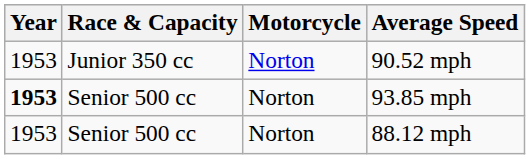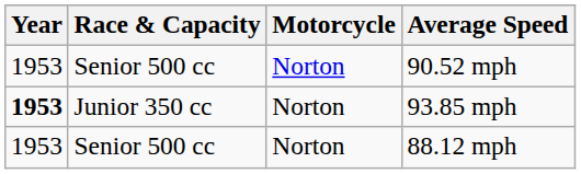 <table class="wikitable">
 <tr style="background:#CCCCCC;">
 <th>Year</th>
 <th>Race & Capacity</th>
 <th>Motorcycle</th>
 <th>Average Speed</th>
 </tr>
 <tr>
 <td>1953</td>
-<td>Junior 350 cc</td>
+<td>Senior 500 cc</td>
 <td><a href='#'>Norton</a></td>
 <td>90.52 mph</td>
 </tr>
 <tr>
 <td><strong>1953</strong></td>
-<td>Senior 500 cc</td>
+<td>Junior 350 cc</td>
 <td>Norton</td>
 <td>93.85 mph</td>
 </tr>
 <tr>
 <td>1953</td>
 <td>Senior 500 cc</td>
 <td>Norton</td>
 <td>88.12 mph</td>
 </tr>
 </table>
